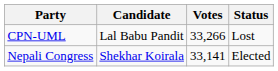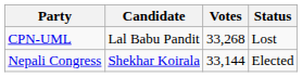 <table class="wikitable">
 <tr>
 <th>Party</th>
 <th>Candidate</th>
 <th>Votes</th>
 <th>Status</th>
 </tr>
 <tr>
 <td><a href='#'>CPN-UML</a></td>
 <td>Lal Babu Pandit</td>
-<td>33,266</td>
+<td>33,268</td>
 <td>Lost</td>
 </tr>
 <tr>
 <td><a href='#'>Nepali Congress</a></td>
 <td><a href='#'>Shekhar Koirala</a></td>
-<td>33,141</td>
+<td>33,144</td>
 <td>Elected</td>
 </tr>
 </table>
